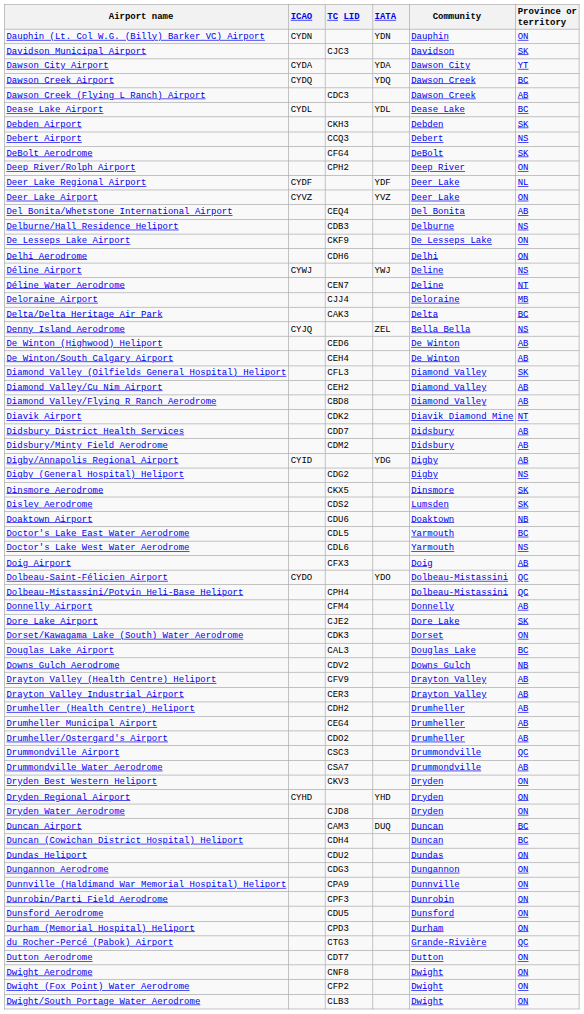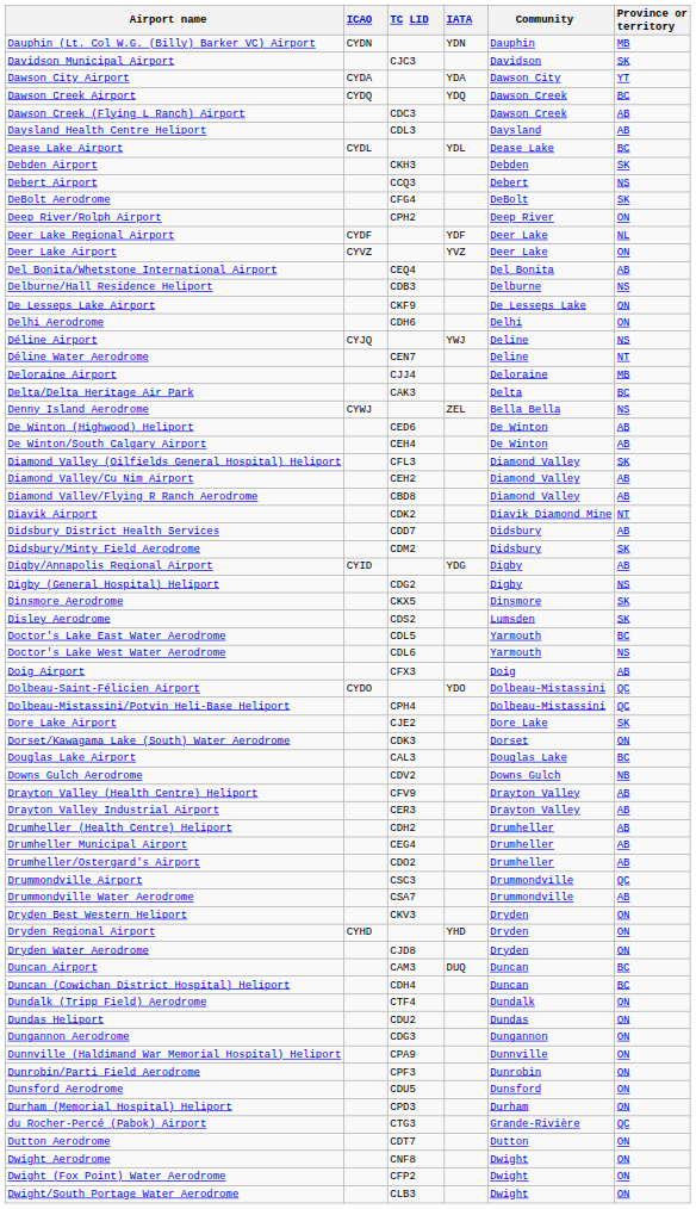 <table class="wikitable sortable" style="width:auto;">
 <tr>
 <th width="*">Airport name  </th>
 <th width="*"><a href='#'>ICAO</a>  </th>
 <th width="*"><a href='#'>TC</a> <a href='#'>LID</a>  </th>
 <th width="*"><a href='#'>IATA</a>  </th>
 <th width="*">Community  </th>
 <th width="*">Province or<br>territory  </th>
 </tr>
 <tr>
 <td><a href='#'>Dauphin (Lt. Col W.G. (Billy) Barker VC) Airport</a></td>
 <td>CYDN</td>
 <td></td>
 <td>YDN</td>
 <td><a href='#'>Dauphin</a></td>
-<td><a href='#'>ON</a></td>
+<td><a href='#'>MB</a></td>
 </tr>
 <tr>
 <td><a href='#'>Davidson Municipal Airport</a></td>
 <td></td>
 <td>CJC3</td>
 <td></td>
 <td><a href='#'>Davidson</a></td>
 <td><a href='#'>SK</a></td>
 </tr>
 <tr>
 <td><a href='#'>Dawson City Airport</a></td>
 <td>CYDA</td>
 <td></td>
 <td>YDA</td>
 <td><a href='#'>Dawson City</a></td>
 <td><a href='#'>YT</a></td>
 </tr>
 <tr>
 <td><a href='#'>Dawson Creek Airport</a></td>
 <td>CYDQ</td>
 <td></td>
 <td>YDQ</td>
 <td><a href='#'>Dawson Creek</a></td>
 <td><a href='#'>BC</a></td>
 </tr>
 <tr>
 <td><a href='#'>Dawson Creek (Flying L Ranch) Airport</a></td>
 <td></td>
 <td>CDC3</td>
 <td></td>
 <td><a href='#'>Dawson Creek</a></td>
+<td><a href='#'>AB</a></td>
+</tr>
+<tr>
+<td><a href='#'>Daysland Health Centre Heliport</a></td>
+<td></td>
+<td>CDL3</td>
+<td></td>
+<td><a href='#'>Daysland</a></td>
 <td><a href='#'>AB</a></td>
 </tr>
 <tr>
 <td><a href='#'>Dease Lake Airport</a></td>
 <td>CYDL</td>
 <td></td>
 <td>YDL</td>
 <td><a href='#'>Dease Lake</a></td>
 <td><a href='#'>BC</a></td>
 </tr>
 <tr>
 <td><a href='#'>Debden Airport</a></td>
 <td></td>
 <td>CKH3</td>
 <td></td>
 <td><a href='#'>Debden</a></td>
 <td><a href='#'>SK</a></td>
 </tr>
 <tr>
 <td><a href='#'>Debert Airport</a></td>
 <td></td>
 <td>CCQ3</td>
 <td></td>
 <td><a href='#'>Debert</a></td>
 <td><a href='#'>NS</a></td>
 </tr>
 <tr>
 <td><a href='#'>DeBolt Aerodrome</a></td>
 <td></td>
 <td>CFG4</td>
 <td></td>
 <td><a href='#'>DeBolt</a></td>
 <td><a href='#'>SK</a></td>
 </tr>
 <tr>
 <td><a href='#'>Deep River/Rolph Airport</a></td>
 <td></td>
 <td>CPH2</td>
 <td></td>
 <td><a href='#'>Deep River</a></td>
 <td><a href='#'>ON</a></td>
 </tr>
 <tr>
 <td><a href='#'>Deer Lake Regional Airport</a></td>
 <td>CYDF</td>
 <td></td>
 <td>YDF</td>
 <td><a href='#'>Deer Lake</a></td>
 <td><a href='#'>NL</a></td>
 </tr>
 <tr>
 <td><a href='#'>Deer Lake Airport</a></td>
 <td>CYVZ</td>
 <td></td>
 <td>YVZ</td>
 <td><a href='#'>Deer Lake</a></td>
 <td><a href='#'>ON</a></td>
 </tr>
 <tr>
 <td><a href='#'>Del Bonita/Whetstone International Airport</a></td>
 <td></td>
 <td>CEQ4</td>
 <td></td>
 <td><a href='#'>Del Bonita</a></td>
 <td><a href='#'>AB</a></td>
 </tr>
 <tr>
 <td><a href='#'>Delburne/Hall Residence Heliport</a></td>
 <td></td>
 <td>CDB3</td>
 <td></td>
 <td><a href='#'>Delburne</a></td>
 <td><a href='#'>NS</a></td>
 </tr>
 <tr>
 <td><a href='#'>De Lesseps Lake Airport</a></td>
 <td></td>
 <td>CKF9</td>
 <td></td>
 <td><a href='#'>De Lesseps Lake</a></td>
 <td><a href='#'>ON</a></td>
 </tr>
 <tr>
 <td><a href='#'>Delhi Aerodrome</a></td>
 <td></td>
 <td>CDH6</td>
 <td></td>
 <td><a href='#'>Delhi</a></td>
 <td><a href='#'>ON</a></td>
 </tr>
 <tr>
 <td><a href='#'>Déline Airport</a></td>
-<td>CYWJ</td>
+<td>CYJQ</td>
 <td></td>
 <td>YWJ</td>
 <td><a href='#'>Deline</a></td>
 <td><a href='#'>NS</a></td>
 </tr>
 <tr>
 <td><a href='#'>Déline Water Aerodrome</a></td>
 <td></td>
 <td>CEN7</td>
 <td></td>
 <td><a href='#'>Deline</a></td>
 <td><a href='#'>NT</a></td>
 </tr>
 <tr>
 <td><a href='#'>Deloraine Airport</a></td>
 <td></td>
 <td>CJJ4</td>
 <td></td>
 <td><a href='#'>Deloraine</a></td>
 <td><a href='#'>MB</a></td>
 </tr>
 <tr>
 <td><a href='#'>Delta/Delta Heritage Air Park</a></td>
 <td></td>
 <td>CAK3</td>
 <td></td>
 <td><a href='#'>Delta</a></td>
 <td><a href='#'>BC</a></td>
 </tr>
 <tr>
 <td><a href='#'>Denny Island Aerodrome</a></td>
-<td>CYJQ</td>
+<td>CYWJ</td>
 <td></td>
 <td>ZEL</td>
 <td><a href='#'>Bella Bella</a></td>
 <td><a href='#'>NS</a></td>
 </tr>
 <tr>
 <td><a href='#'>De Winton (Highwood) Heliport</a></td>
 <td></td>
 <td>CED6</td>
 <td></td>
 <td><a href='#'>De Winton</a></td>
 <td><a href='#'>AB</a></td>
 </tr>
 <tr>
 <td><a href='#'>De Winton/South Calgary Airport</a></td>
 <td></td>
 <td>CEH4</td>
 <td></td>
 <td><a href='#'>De Winton</a></td>
 <td><a href='#'>AB</a></td>
 </tr>
 <tr>
 <td><a href='#'>Diamond Valley (Oilfields General Hospital) Heliport</a></td>
 <td></td>
 <td>CFL3</td>
 <td></td>
 <td><a href='#'>Diamond Valley</a></td>
 <td><a href='#'>SK</a></td>
 </tr>
 <tr>
 <td><a href='#'>Diamond Valley/Cu Nim Airport</a></td>
 <td></td>
 <td>CEH2</td>
 <td></td>
 <td><a href='#'>Diamond Valley</a></td>
 <td><a href='#'>AB</a></td>
 </tr>
 <tr>
 <td><a href='#'>Diamond Valley/Flying R Ranch Aerodrome</a></td>
 <td></td>
 <td>CBD8</td>
 <td></td>
 <td><a href='#'>Diamond Valley</a></td>
 <td><a href='#'>AB</a></td>
 </tr>
 <tr>
 <td><a href='#'>Diavik Airport</a></td>
 <td></td>
 <td>CDK2</td>
 <td></td>
 <td><a href='#'>Diavik Diamond Mine</a></td>
 <td><a href='#'>NT</a></td>
 </tr>
 <tr>
 <td><a href='#'>Didsbury District Health Services</a></td>
 <td></td>
 <td>CDD7</td>
 <td></td>
 <td><a href='#'>Didsbury</a></td>
 <td><a href='#'>AB</a></td>
 </tr>
 <tr>
 <td><a href='#'>Didsbury/Minty Field Aerodrome</a></td>
 <td></td>
 <td>CDM2</td>
 <td></td>
 <td><a href='#'>Didsbury</a></td>
-<td><a href='#'>AB</a></td>
+<td><a href='#'>SK</a></td>
 </tr>
 <tr>
 <td><a href='#'>Digby/Annapolis Regional Airport</a></td>
 <td>CYID</td>
 <td></td>
 <td>YDG</td>
 <td><a href='#'>Digby</a></td>
 <td><a href='#'>AB</a></td>
 </tr>
 <tr>
 <td><a href='#'>Digby (General Hospital) Heliport</a></td>
 <td></td>
 <td>CDG2</td>
 <td></td>
 <td><a href='#'>Digby</a></td>
 <td><a href='#'>NS</a></td>
 </tr>
 <tr>
 <td><a href='#'>Dinsmore Aerodrome</a></td>
 <td></td>
 <td>CKX5</td>
 <td></td>
 <td><a href='#'>Dinsmore</a></td>
 <td><a href='#'>SK</a></td>
 </tr>
 <tr>
 <td><a href='#'>Disley Aerodrome</a></td>
 <td></td>
 <td>CDS2</td>
 <td></td>
 <td><a href='#'>Lumsden</a></td>
 <td><a href='#'>SK</a></td>
-</tr>
-<tr>
-<td><a href='#'>Doaktown Airport</a></td>
-<td></td>
-<td>CDU6</td>
-<td></td>
-<td><a href='#'>Doaktown</a></td>
-<td><a href='#'>NB</a></td>
 </tr>
 <tr>
 <td><a href='#'>Doctor's Lake East Water Aerodrome</a></td>
 <td></td>
 <td>CDL5</td>
 <td></td>
 <td><a href='#'>Yarmouth</a></td>
 <td><a href='#'>BC</a></td>
 </tr>
 <tr>
 <td><a href='#'>Doctor's Lake West Water Aerodrome</a></td>
 <td></td>
 <td>CDL6</td>
 <td></td>
 <td><a href='#'>Yarmouth</a></td>
 <td><a href='#'>NS</a></td>
 </tr>
 <tr>
 <td><a href='#'>Doig Airport</a></td>
 <td></td>
 <td>CFX3</td>
 <td></td>
 <td><a href='#'>Doig</a></td>
 <td><a href='#'>AB</a></td>
 </tr>
 <tr>
 <td><a href='#'>Dolbeau-Saint-Félicien Airport</a></td>
 <td>CYDO</td>
 <td></td>
 <td>YDO</td>
 <td><a href='#'>Dolbeau-Mistassini</a></td>
 <td><a href='#'>QC</a></td>
 </tr>
 <tr>
 <td><a href='#'>Dolbeau-Mistassini/Potvin Heli-Base Heliport</a></td>
 <td></td>
 <td>CPH4</td>
 <td></td>
 <td><a href='#'>Dolbeau-Mistassini</a></td>
 <td><a href='#'>QC</a></td>
-</tr>
-<tr>
-<td><a href='#'>Donnelly Airport</a></td>
-<td></td>
-<td>CFM4</td>
-<td></td>
-<td><a href='#'>Donnelly</a></td>
-<td><a href='#'>AB</a></td>
 </tr>
 <tr>
 <td><a href='#'>Dore Lake Airport</a></td>
 <td></td>
 <td>CJE2</td>
 <td></td>
 <td><a href='#'>Dore Lake</a></td>
 <td><a href='#'>SK</a></td>
 </tr>
 <tr>
 <td><a href='#'>Dorset/Kawagama Lake (South) Water Aerodrome</a></td>
 <td></td>
 <td>CDK3</td>
 <td></td>
 <td><a href='#'>Dorset</a></td>
 <td><a href='#'>ON</a></td>
 </tr>
 <tr>
 <td><a href='#'>Douglas Lake Airport</a></td>
 <td></td>
 <td>CAL3</td>
 <td></td>
 <td><a href='#'>Douglas Lake</a></td>
 <td><a href='#'>BC</a></td>
 </tr>
 <tr>
 <td><a href='#'>Downs Gulch Aerodrome</a></td>
 <td></td>
 <td>CDV2</td>
 <td></td>
 <td><a href='#'>Downs Gulch</a></td>
 <td><a href='#'>NB</a></td>
 </tr>
 <tr>
 <td><a href='#'>Drayton Valley (Health Centre) Heliport</a></td>
 <td></td>
 <td>CFV9</td>
 <td></td>
 <td><a href='#'>Drayton Valley</a></td>
 <td><a href='#'>AB</a></td>
 </tr>
 <tr>
 <td><a href='#'>Drayton Valley Industrial Airport</a></td>
 <td></td>
 <td>CER3</td>
 <td></td>
 <td><a href='#'>Drayton Valley</a></td>
 <td><a href='#'>AB</a></td>
 </tr>
 <tr>
 <td><a href='#'>Drumheller (Health Centre) Heliport</a></td>
 <td></td>
 <td>CDH2</td>
 <td></td>
 <td><a href='#'>Drumheller</a></td>
 <td><a href='#'>AB</a></td>
 </tr>
 <tr>
 <td><a href='#'>Drumheller Municipal Airport</a></td>
 <td></td>
 <td>CEG4</td>
 <td></td>
 <td><a href='#'>Drumheller</a></td>
 <td><a href='#'>AB</a></td>
 </tr>
 <tr>
 <td><a href='#'>Drumheller/Ostergard's Airport</a></td>
 <td></td>
 <td>CDO2</td>
 <td></td>
 <td><a href='#'>Drumheller</a></td>
 <td><a href='#'>AB</a></td>
 </tr>
 <tr>
 <td><a href='#'>Drummondville Airport</a></td>
 <td></td>
 <td>CSC3</td>
 <td></td>
 <td><a href='#'>Drummondville</a></td>
 <td><a href='#'>QC</a></td>
 </tr>
 <tr>
 <td><a href='#'>Drummondville Water Aerodrome</a></td>
 <td></td>
 <td>CSA7</td>
 <td></td>
 <td><a href='#'>Drummondville</a></td>
 <td><a href='#'>AB</a></td>
 </tr>
 <tr>
 <td><a href='#'>Dryden Best Western Heliport</a></td>
 <td></td>
 <td>CKV3</td>
 <td></td>
 <td><a href='#'>Dryden</a></td>
 <td><a href='#'>ON</a></td>
 </tr>
 <tr>
 <td><a href='#'>Dryden Regional Airport</a></td>
 <td>CYHD</td>
 <td></td>
 <td>YHD</td>
 <td><a href='#'>Dryden</a></td>
 <td><a href='#'>ON</a></td>
 </tr>
 <tr>
 <td><a href='#'>Dryden Water Aerodrome</a></td>
 <td></td>
 <td>CJD8</td>
 <td></td>
 <td><a href='#'>Dryden</a></td>
 <td><a href='#'>ON</a></td>
 </tr>
 <tr>
 <td><a href='#'>Duncan Airport</a></td>
 <td></td>
 <td>CAM3</td>
 <td>DUQ</td>
 <td><a href='#'>Duncan</a></td>
 <td><a href='#'>BC</a></td>
 </tr>
 <tr>
 <td><a href='#'>Duncan (Cowichan District Hospital) Heliport</a></td>
 <td></td>
 <td>CDH4</td>
 <td></td>
 <td><a href='#'>Duncan</a></td>
 <td><a href='#'>BC</a></td>
 </tr>
 <tr>
+<td><a href='#'>Dundalk (Tripp Field) Aerodrome</a></td>
+<td></td>
+<td>CTF4</td>
+<td></td>
+<td><a href='#'>Dundalk</a></td>
+<td><a href='#'>ON</a></td>
+</tr>
+<tr>
 <td><a href='#'>Dundas Heliport</a></td>
 <td></td>
 <td>CDU2</td>
 <td></td>
 <td><a href='#'>Dundas</a></td>
 <td><a href='#'>ON</a></td>
 </tr>
 <tr>
 <td><a href='#'>Dungannon Aerodrome</a></td>
 <td></td>
 <td>CDG3</td>
 <td></td>
 <td><a href='#'>Dungannon</a></td>
 <td><a href='#'>ON</a></td>
 </tr>
 <tr>
 <td><a href='#'>Dunnville (Haldimand War Memorial Hospital) Heliport</a></td>
 <td></td>
 <td>CPA9</td>
 <td></td>
 <td><a href='#'>Dunnville</a></td>
 <td><a href='#'>ON</a></td>
 </tr>
 <tr>
 <td><a href='#'>Dunrobin/Parti Field Aerodrome</a></td>
 <td></td>
 <td>CPF3</td>
 <td></td>
 <td><a href='#'>Dunrobin</a></td>
 <td><a href='#'>ON</a></td>
 </tr>
 <tr>
 <td><a href='#'>Dunsford Aerodrome</a></td>
 <td></td>
 <td>CDU5</td>
 <td></td>
 <td><a href='#'>Dunsford</a></td>
 <td><a href='#'>ON</a></td>
 </tr>
 <tr>
 <td><a href='#'>Durham (Memorial Hospital) Heliport</a></td>
 <td></td>
 <td>CPD3</td>
 <td></td>
 <td><a href='#'>Durham</a></td>
 <td><a href='#'>ON</a></td>
 </tr>
 <tr>
 <td><a href='#'>du Rocher-Percé (Pabok) Airport</a></td>
 <td></td>
 <td>CTG3</td>
 <td></td>
 <td><a href='#'>Grande-Rivière</a></td>
 <td><a href='#'>QC</a></td>
 </tr>
 <tr>
 <td><a href='#'>Dutton Aerodrome</a></td>
 <td></td>
 <td>CDT7</td>
 <td></td>
 <td><a href='#'>Dutton</a></td>
 <td><a href='#'>ON</a></td>
 </tr>
 <tr>
 <td><a href='#'>Dwight Aerodrome</a></td>
 <td></td>
 <td>CNF8</td>
 <td></td>
 <td><a href='#'>Dwight</a></td>
 <td><a href='#'>ON</a></td>
 </tr>
 <tr>
 <td><a href='#'>Dwight (Fox Point) Water Aerodrome</a></td>
 <td></td>
 <td>CFP2</td>
 <td></td>
 <td><a href='#'>Dwight</a></td>
 <td><a href='#'>ON</a></td>
 </tr>
 <tr>
 <td><a href='#'>Dwight/South Portage Water Aerodrome</a></td>
 <td></td>
 <td>CLB3</td>
 <td></td>
 <td><a href='#'>Dwight</a></td>
 <td><a href='#'>ON</a></td>
 </tr>
 </table>
